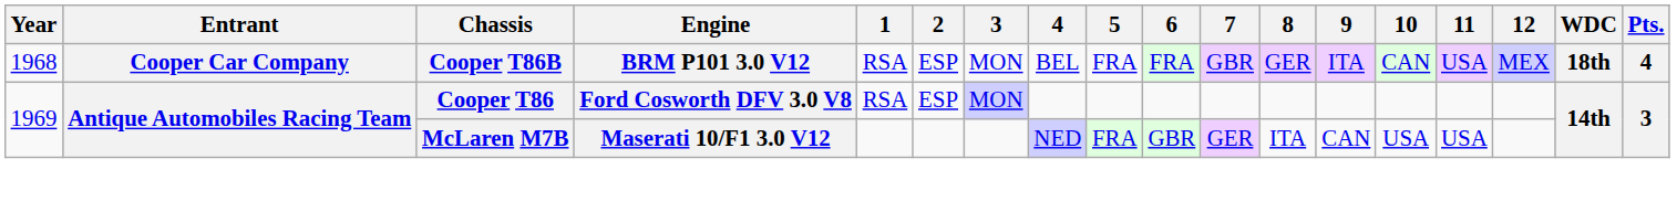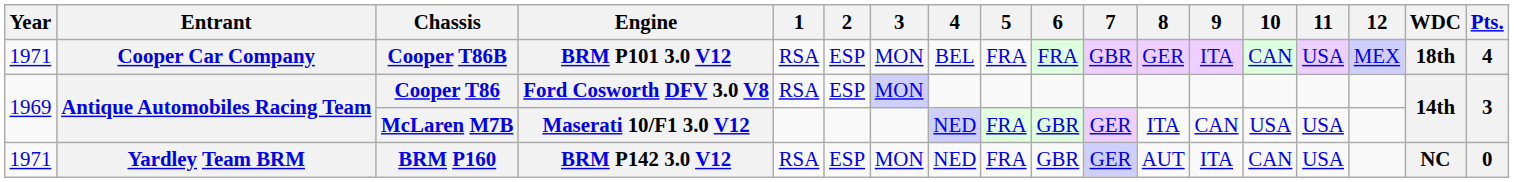 <table class="wikitable" style="text-align:center; font-size:90%">
 <tr>
 <th>Year</th>
 <th>Entrant</th>
 <th>Chassis</th>
 <th>Engine</th>
 <th>1</th>
 <th>2</th>
 <th>3</th>
 <th>4</th>
 <th>5</th>
 <th>6</th>
 <th>7</th>
 <th>8</th>
 <th>9</th>
 <th>10</th>
 <th>11</th>
 <th>12</th>
 <th>WDC</th>
 <th><a href='#'>Pts.</a></th>
 </tr>
 <tr>
-<td><a href='#'>1968</a></td>
+<td><a href='#'>1971</a></td>
 <th><a href='#'>Cooper Car Company</a></th>
 <th><a href='#'>Cooper</a> <a href='#'>T86B</a></th>
 <th><a href='#'>BRM</a> P101 3.0 <a href='#'>V12</a></th>
 <td><a href='#'>RSA</a></td>
 <td><a href='#'>ESP</a></td>
 <td><a href='#'>MON</a></td>
 <td><a href='#'>BEL</a></td>
 <td><a href='#'>FRA</a></td>
 <td style="background:#DFFFDF;"><a href='#'>FRA</a><br></td>
 <td style="background:#EFCFFF;"><a href='#'>GBR</a><br></td>
 <td style="background:#EFCFFF;"><a href='#'>GER</a><br></td>
 <td style="background:#EFCFFF;"><a href='#'>ITA</a><br></td>
 <td style="background:#DFFFDF;"><a href='#'>CAN</a><br></td>
 <td style="background:#EFCFFF;"><a href='#'>USA</a><br></td>
 <td style="background:#CFCFFF;"><a href='#'>MEX</a><br></td>
 <th>18th</th>
 <th>4</th>
 </tr>
 <tr>
 <td rowspan="2"><a href='#'>1969</a></td>
 <th rowspan="2"><a href='#'>Antique Automobiles Racing Team</a></th>
 <th><a href='#'>Cooper</a> <a href='#'>T86</a></th>
 <th><a href='#'>Ford Cosworth</a> <a href='#'>DFV</a> 3.0 <a href='#'>V8</a></th>
 <td><a href='#'>RSA</a></td>
 <td><a href='#'>ESP</a></td>
 <td style="background:#CFCFFF;"><a href='#'>MON</a><br></td>
 <td></td>
 <td></td>
 <td></td>
 <td></td>
 <td></td>
 <td></td>
 <td></td>
 <td></td>
 <td></td>
 <th rowspan="2">14th</th>
 <th rowspan="2">3</th>
 </tr>
 <tr>
 <th><a href='#'>McLaren</a> <a href='#'>M7B</a></th>
 <th><a href='#'>Maserati</a> 10/F1 3.0 <a href='#'>V12</a></th>
 <td></td>
 <td></td>
 <td></td>
 <td style="background:#CFCFFF;"><a href='#'>NED</a><br></td>
 <td style="background:#DFFFDF;"><a href='#'>FRA</a><br></td>
 <td style="background:#DFFFDF;"><a href='#'>GBR</a><br></td>
 <td style="background:#EFCFFF;"><a href='#'>GER</a><br></td>
 <td><a href='#'>ITA</a></td>
 <td><a href='#'>CAN</a></td>
 <td><a href='#'>USA</a></td>
 <td><a href='#'>USA</a></td>
 <td></td>
 </tr>
+<tr>
+<td><a href='#'>1971</a></td>
+<th><a href='#'>Yardley</a> <a href='#'>Team BRM</a></th>
+<th><a href='#'>BRM</a> <a href='#'>P160</a></th>
+<th><a href='#'>BRM</a> P142 3.0 <a href='#'>V12</a></th>
+<td><a href='#'>RSA</a></td>
+<td><a href='#'>ESP</a></td>
+<td><a href='#'>MON</a></td>
+<td><a href='#'>NED</a></td>
+<td><a href='#'>FRA</a></td>
+<td><a href='#'>GBR</a></td>
+<td style="background:#CFCFFF;"><a href='#'>GER</a><br></td>
+<td><a href='#'>AUT</a></td>
+<td><a href='#'>ITA</a></td>
+<td><a href='#'>CAN</a></td>
+<td><a href='#'>USA</a></td>
+<td></td>
+<th>NC</th>
+<th>0</th>
+</tr>
 </table>
